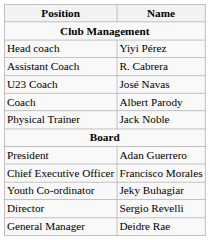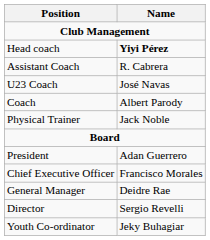 <table class="wikitable sortable" style="text-align:center;">
 <tr>
 <th>Position</th>
 <th>Name</th>
 </tr>
 <tr>
 <td colspan="2"><strong>Club Management</strong></td>
 </tr>
 <tr>
 <td align="left">Head coach</td>
-<td align="left"> Yiyi Pérez</td>
+<td align="left"><strong> Yiyi Pérez</strong></td>
 </tr>
 <tr>
 <td align="left">Assistant Coach</td>
 <td align="left"> R. Cabrera</td>
 </tr>
 <tr>
 <td align="left">U23 Coach</td>
 <td align="left"> José Navas</td>
 </tr>
 <tr>
 <td align="left">Coach</td>
 <td align="left"> Albert Parody</td>
 </tr>
 <tr>
 <td align="left">Physical Trainer</td>
 <td align="left"> Jack Noble</td>
 </tr>
 <tr>
 <td colspan="2"><strong>Board</strong></td>
 </tr>
 <tr>
 <td align="left">President</td>
 <td align="left"> Adan Guerrero</td>
 </tr>
 <tr>
 <td align="left">Chief Executive Officer</td>
 <td align="left"> Francisco Morales</td>
 </tr>
 <tr>
-<td align="left">Youth Co-ordinator</td>
-<td align="left"> Jeky Buhagiar</td>
+<td align="left">General Manager</td>
+<td align="left"> Deidre Rae</td>
 </tr>
 <tr>
 <td align="left">Director</td>
 <td align="left"> Sergio Revelli</td>
 </tr>
 <tr>
-<td align="left">General Manager</td>
-<td align="left"> Deidre Rae</td>
+<td align="left">Youth Co-ordinator</td>
+<td align="left"> Jeky Buhagiar</td>
 </tr>
 </table>
